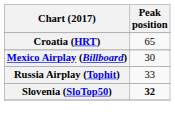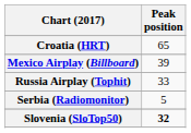 <table class="wikitable sortable plainrowheaders" style="text-align:center">
 <tr>
 <th>Chart (2017)</th>
 <th>Peak<br>position</th>
 </tr>
 <tr>
 </tr>
 <tr>
 </tr>
 <tr>
 </tr>
 <tr>
 </tr>
 <tr>
 </tr>
 <tr>
 <th scope="row">Croatia (<a href='#'>HRT</a>)</th>
 <td>65</td>
 </tr>
 <tr>
 </tr>
 <tr>
 </tr>
 <tr>
 </tr>
 <tr>
 </tr>
 <tr>
 </tr>
 <tr>
 </tr>
 <tr>
 </tr>
 <tr>
 </tr>
 <tr>
 <th scope="row"><a href='#'>Mexico Airplay</a> (<em><a href='#'>Billboard</a></em>)</th>
-<td>30</td>
+<td>39</td>
 </tr>
 <tr>
 </tr>
 <tr>
 </tr>
 <tr>
 </tr>
 <tr>
 <th scope="row">Russia Airplay (<a href='#'>Tophit</a>)</th>
 <td>33</td>
 </tr>
 <tr>
 </tr>
 <tr>
+<th scope="row">Serbia (<a href='#'>Radiomonitor</a>)</th>
+<td>5</td>
+</tr>
+<tr>
 </tr>
 <tr>
 </tr>
 <tr>
 <th scope="row">Slovenia (<a href='#'>SloTop50</a>)</th>
 <td><strong>32</strong></td>
 </tr>
 <tr>
 </tr>
 <tr>
 </tr>
 </table>
